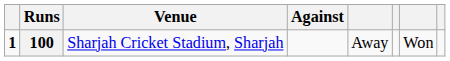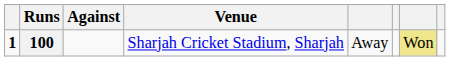 <table class="wikitable">
 <tr>
 <th></th>
 <th>Runs</th>
+<th>Against</th>
 <th>Venue</th>
-<th>Against</th>
 <th></th>
 <th></th>
 <th></th>
 <th></th>
 </tr>
 <tr>
 <td><strong>1</strong></td>
 <th>100</th>
+<td></td>
 <td><a href='#'>Sharjah Cricket Stadium</a>, <a href='#'>Sharjah</a></td>
-<td></td>
 <td>Away</td>
 <td></td>
-<td>Won</td>
+<td style="background: khaki;">Won</td>
 <td></td>
 </tr>
 </table>
